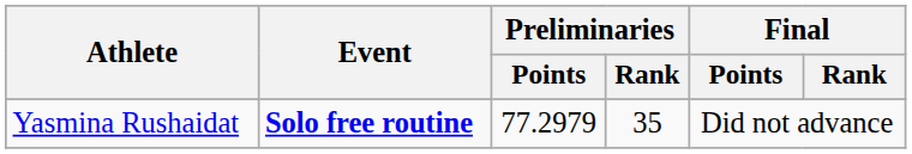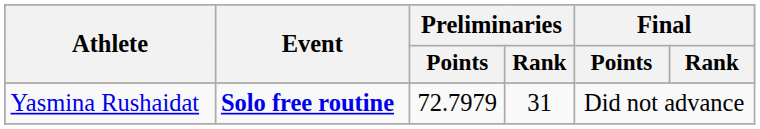 <table class="wikitable" style="text-align:center; font-size:90%; width:50%;">
 <tr>
 <th rowspan="2">Athlete</th>
 <th rowspan="2">Event</th>
 <th colspan="2">Preliminaries</th>
 <th colspan="2">Final</th>
 </tr>
 <tr style="font-size:95%">
 <th>Points</th>
 <th>Rank</th>
 <th>Points</th>
 <th>Rank</th>
 </tr>
 <tr>
 <td align=left><a href='#'>Yasmina Rushaidat</a></td>
 <td align=left><strong><a href='#'>Solo free routine</a></strong></td>
-<td>77.2979</td>
-<td>35</td>
+<td>72.7979</td>
+<td>31</td>
 <td colspan=2>Did not advance</td>
 </tr>
 </table>
